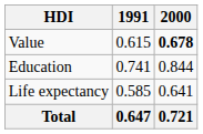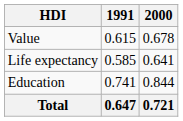 <table class="wikitable">
 <tr>
 <th>HDI</th>
 <th>1991</th>
 <th>2000</th>
 </tr>
 <tr>
 <td>Value</td>
 <td>0.615</td>
-<td><strong>0.678</strong></td>
+<td>0.678</td>
+</tr>
+<tr>
+<td>Life expectancy</td>
+<td>0.585</td>
+<td>0.641</td>
 </tr>
 <tr>
 <td>Education</td>
 <td>0.741</td>
 <td>0.844</td>
 </tr>
 <tr>
-<td>Life expectancy</td>
-<td>0.585</td>
-<td>0.641</td>
-</tr>
-<tr>
 <th>Total</th>
 <th bgcolor="#f0f0f0">0.647</th>
 <th bgcolor="#f0f0f0">0.721</th>
 </tr>
 </table>
